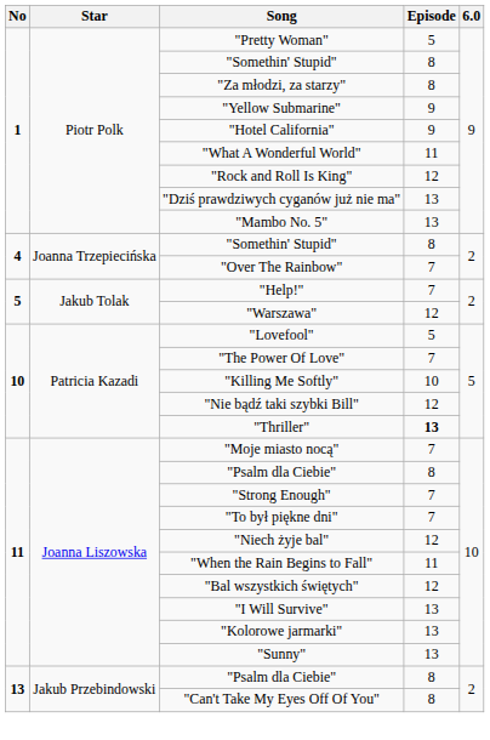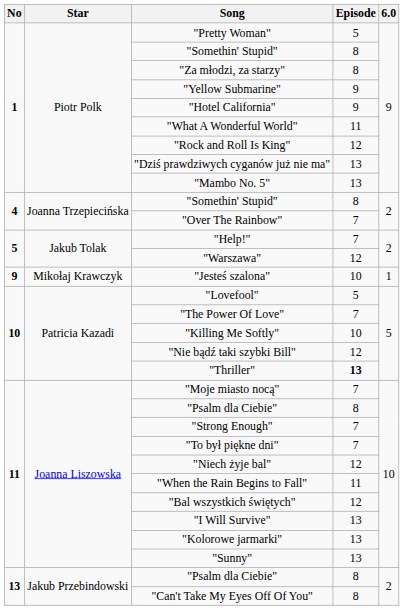 <table class="wikitable">
 <tr>
 <th>No</th>
 <th>Star</th>
 <th>Song</th>
 <th>Episode</th>
 <th>6.0</th>
 </tr>
 <tr -->
 <td align="center" rowspan="9"><strong>1</strong></td>
 <td align="center" rowspan="9">Piotr Polk</td>
 <td align="center">"Pretty Woman"</td>
 <td align="center">5</td>
 <td align="center" rowspan="9">9</td>
 </tr>
 <tr>
 <td align="center">"Somethin' Stupid"</td>
 <td align="center">8</td>
 </tr>
 <tr>
 <td align="center">"Za młodzi, za starzy"</td>
 <td align="center">8</td>
 </tr>
 <tr>
 <td align="center">"Yellow Submarine"</td>
 <td align="center">9</td>
 </tr>
 <tr>
 <td align="center">"Hotel California"</td>
 <td align="center">9</td>
 </tr>
 <tr>
 <td align="center">"What A Wonderful World"</td>
 <td align="center">11</td>
 </tr>
 <tr>
 <td align="center">"Rock and Roll Is King"</td>
 <td align="center">12</td>
 </tr>
 <tr>
 <td align="center">"Dziś prawdziwych cyganów już nie ma"</td>
 <td align="center">13</td>
 </tr>
 <tr>
 <td align="center">"Mambo No. 5"</td>
 <td align="center">13</td>
 </tr>
 <tr>
 <td align="center" rowspan="2"><strong>4</strong></td>
 <td align="center" rowspan="2">Joanna Trzepiecińska</td>
 <td align="center">"Somethin' Stupid"</td>
 <td align="center">8</td>
 <td align="center" rowspan="2">2</td>
 </tr>
 <tr>
 <td align="center">"Over The Rainbow"</td>
 <td align="center">7</td>
 </tr>
 <tr>
 <td align="center" rowspan="2"><strong>5</strong></td>
 <td align="center" rowspan="2">Jakub Tolak</td>
 <td align="center">"Help!"</td>
 <td align="center">7</td>
 <td align="center" rowspan="2">2</td>
 </tr>
 <tr>
 <td align="center">"Warszawa"</td>
 <td align="center">12</td>
+</tr>
+<tr>
+<td align="center" rowspan="1"><strong>9</strong></td>
+<td align="center" rowspan="1">Mikołaj Krawczyk</td>
+<td align="center">"Jesteś szalona"</td>
+<td align="center">10</td>
+<td align="center" rowspan="1">1</td>
 </tr>
 <tr>
 <td align="center" rowspan="5"><strong>10</strong></td>
 <td align="center" rowspan="5">Patricia Kazadi</td>
 <td align="center">"Lovefool"</td>
 <td align="center">5</td>
 <td align="center" rowspan="5">5</td>
 </tr>
 <tr>
 <td align="center">"The Power Of Love"</td>
 <td align="center">7</td>
 </tr>
 <tr>
 <td align="center">"Killing Me Softly"</td>
 <td align="center">10</td>
 </tr>
 <tr>
 <td align="center">"Nie bądź taki szybki Bill"</td>
 <td align="center">12</td>
 </tr>
 <tr>
 <td align="center">"Thriller"</td>
 <td align="center"><strong>13</strong></td>
 </tr>
 <tr>
 <td align="center" rowspan="10"><strong>11</strong></td>
 <td align="center" rowspan="10"><a href='#'>Joanna Liszowska</a></td>
 <td align="center">"Moje miasto nocą"</td>
 <td align="center">7</td>
 <td align="center" rowspan="10">10</td>
 </tr>
 <tr>
 <td align="center">"Psalm dla Ciebie"</td>
 <td align="center">8</td>
 </tr>
 <tr>
 <td align="center">"Strong Enough"</td>
 <td align="center">7</td>
 </tr>
 <tr>
 <td align="center">"To był piękne dni"</td>
 <td align="center">7</td>
 </tr>
 <tr>
 <td align="center">"Niech żyje bal"</td>
 <td align="center">12</td>
 </tr>
 <tr>
 <td align="center">"When the Rain Begins to Fall"</td>
 <td align="center">11</td>
 </tr>
 <tr>
 <td align="center">"Bal wszystkich świętych"</td>
 <td align="center">12</td>
 </tr>
 <tr>
 <td align="center">"I Will Survive"</td>
 <td align="center">13</td>
 </tr>
 <tr>
 <td align="center">"Kolorowe jarmarki"</td>
 <td align="center">13</td>
 </tr>
 <tr>
 <td align="center">"Sunny"</td>
 <td align="center">13</td>
 </tr>
 <tr>
 <td align="center" rowspan="2"><strong>13</strong></td>
 <td align="center" rowspan="2">Jakub Przebindowski</td>
 <td align="center">"Psalm dla Ciebie"</td>
 <td align="center">8</td>
 <td align="center" rowspan="2">2</td>
 </tr>
 <tr>
 <td align="center">"Can't Take My Eyes Off Of You"</td>
 <td align="center">8</td>
 </tr>
 </table>
